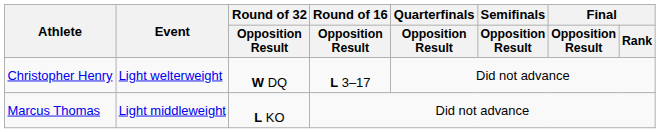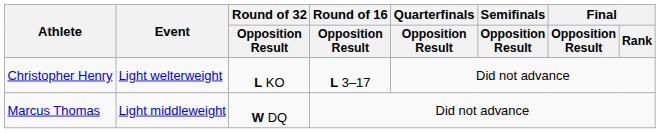 <table class="wikitable" style="font-size:90%">
 <tr>
 <th rowspan="2">Athlete</th>
 <th rowspan="2">Event</th>
 <th>Round of 32</th>
 <th>Round of 16</th>
 <th>Quarterfinals</th>
 <th>Semifinals</th>
 <th colspan=2>Final</th>
 </tr>
 <tr style="font-size:95%">
 <th>Opposition<br>Result</th>
 <th>Opposition<br>Result</th>
 <th>Opposition<br>Result</th>
 <th>Opposition<br>Result</th>
 <th>Opposition<br>Result</th>
 <th>Rank</th>
 </tr>
 <tr align=center>
 <td align=left><a href='#'>Christopher Henry</a></td>
 <td align=left><a href='#'>Light welterweight</a></td>
-<td><br><strong>W</strong> DQ</td>
+<td><br><strong>L</strong> KO</td>
 <td><br><strong>L</strong> 3–17</td>
 <td colspan=4>Did not advance</td>
 </tr>
 <tr align=center>
 <td align=left><a href='#'>Marcus Thomas</a></td>
 <td align=left><a href='#'>Light middleweight</a></td>
-<td><br><strong>L</strong> KO</td>
+<td><br><strong>W</strong> DQ</td>
 <td colspan=5>Did not advance</td>
 </tr>
 </table>
